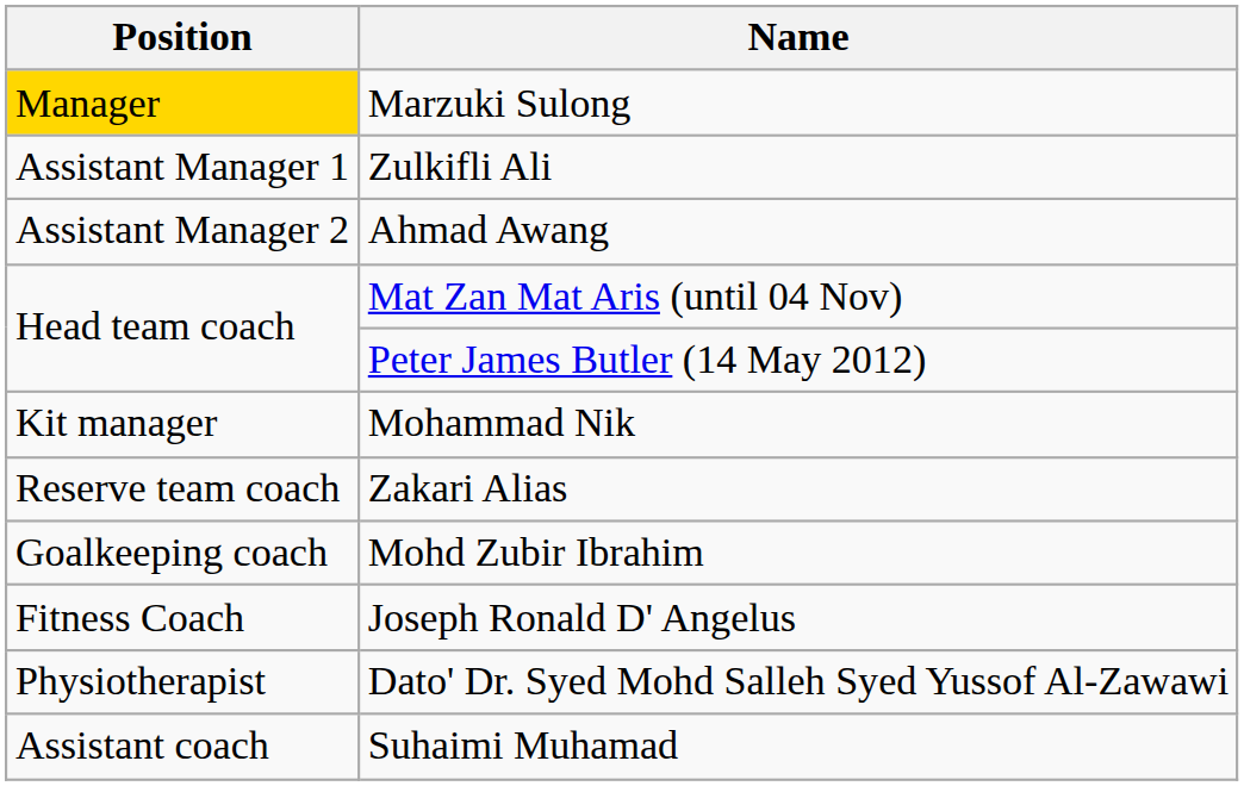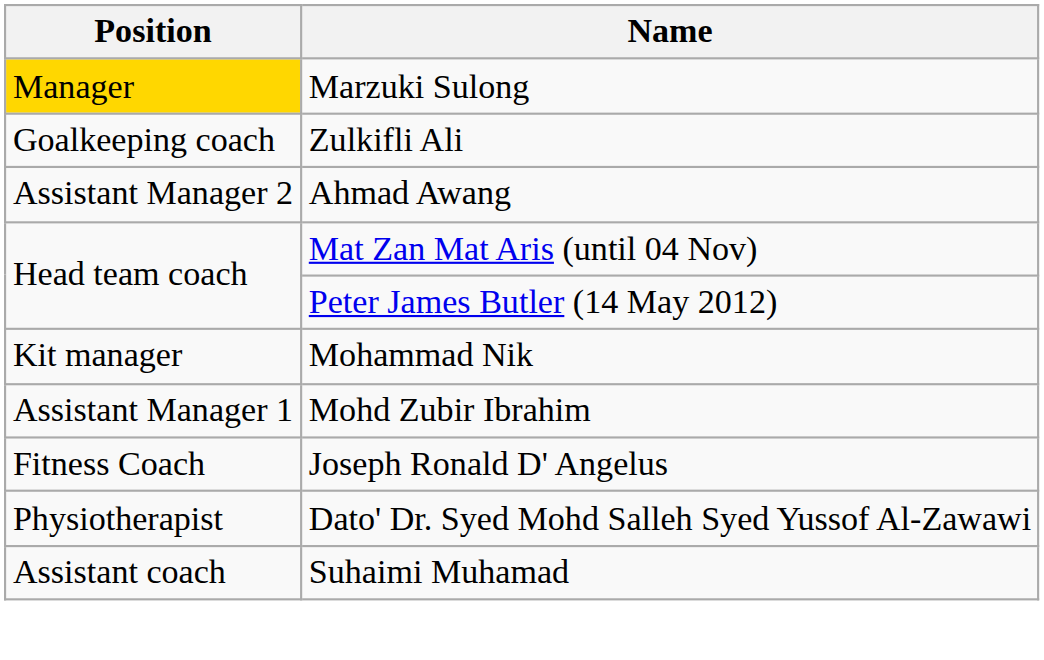 <table class="wikitable">
 <tr>
 <th>Position</th>
 <th>Name</th>
 </tr>
 <tr>
 <td style="background: gold;">Manager</td>
 <td>  Marzuki Sulong</td>
 </tr>
 <tr>
-<td>Assistant Manager 1</td>
+<td>Goalkeeping coach</td>
 <td> Zulkifli Ali</td>
 </tr>
 <tr>
 <td>Assistant Manager 2</td>
 <td> Ahmad Awang</td>
 </tr>
 <tr>
 <td rowspan="2">Head team coach</td>
 <td> <a href='#'>Mat Zan Mat Aris</a> (until 04 Nov)</td>
 </tr>
 <tr>
 <td> <a href='#'>Peter James Butler</a> (14 May 2012)</td>
 </tr>
 <tr>
 <td>Kit manager</td>
 <td> Mohammad Nik</td>
 </tr>
 <tr>
-<td>Reserve team coach</td>
-<td> Zakari Alias</td>
-</tr>
-<tr>
-<td>Goalkeeping coach</td>
+<td>Assistant Manager 1</td>
 <td> Mohd Zubir Ibrahim</td>
 </tr>
 <tr>
 <td>Fitness Coach</td>
 <td> Joseph Ronald D' Angelus</td>
 </tr>
 <tr>
 <td>Physiotherapist</td>
 <td> Dato' Dr. Syed Mohd Salleh Syed Yussof Al-Zawawi</td>
 </tr>
 <tr>
 <td>Assistant coach</td>
 <td> Suhaimi Muhamad</td>
 </tr>
 </table>
